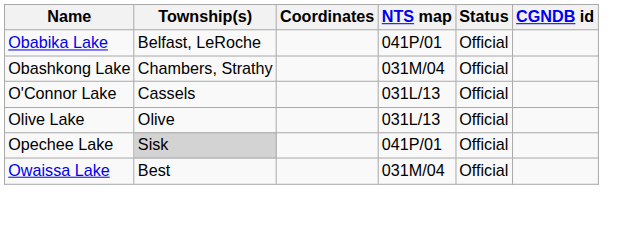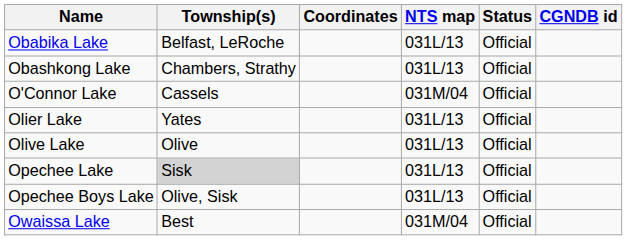 <table class="wikitable sortable">
 <tr>
 <th>Name</th>
 <th>Township(s)</th>
 <th data-sort-type="number">Coordinates</th>
 <th><a href='#'>NTS</a> map</th>
 <th data-sort-type="number">Status</th>
 <th><a href='#'>CGNDB</a> id</th>
 </tr>
 <tr>
 <td><a href='#'>Obabika Lake</a></td>
 <td>Belfast, LeRoche</td>
 <td></td>
-<td>041P/01</td>
+<td>031L/13</td>
 <td>Official</td>
 <td></td>
 </tr>
 <tr>
 <td>Obashkong Lake</td>
 <td>Chambers, Strathy</td>
 <td></td>
-<td>031M/04</td>
+<td>031L/13</td>
 <td>Official</td>
 <td></td>
 </tr>
 <tr>
 <td>O'Connor Lake</td>
 <td>Cassels</td>
+<td></td>
+<td>031M/04</td>
+<td>Official</td>
+<td></td>
+</tr>
+<tr>
+<td>Olier Lake</td>
+<td>Yates</td>
 <td></td>
 <td>031L/13</td>
 <td>Official</td>
 <td></td>
 </tr>
 <tr>
 <td>Olive Lake</td>
 <td>Olive</td>
 <td></td>
 <td>031L/13</td>
 <td>Official</td>
 <td></td>
 </tr>
 <tr>
 <td>Opechee Lake</td>
 <td style="background: lightgrey;">Sisk</td>
 <td></td>
-<td>041P/01</td>
+<td>031L/13</td>
+<td>Official</td>
+<td></td>
+</tr>
+<tr>
+<td>Opechee Boys Lake</td>
+<td>Olive, Sisk</td>
+<td></td>
+<td>031L/13</td>
 <td>Official</td>
 <td></td>
 </tr>
 <tr>
 <td><a href='#'>Owaissa Lake</a></td>
 <td>Best</td>
 <td></td>
 <td>031M/04</td>
 <td>Official</td>
 <td></td>
 </tr>
 </table>
